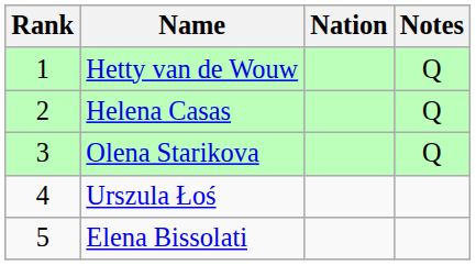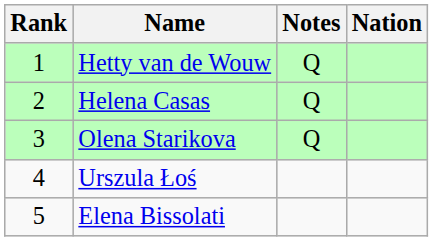 <table class="wikitable sortable" style="text-align:center">
 <tr>
 <th>Rank</th>
 <th>Name</th>
+<th>Notes</th>
 <th>Nation</th>
-<th>Notes</th>
 </tr>
 <tr bgcolor=bbffbb>
 <td>1</td>
 <td align=left><a href='#'>Hetty van de Wouw</a></td>
+<td>Q</td>
 <td align=left></td>
-<td>Q</td>
 </tr>
 <tr bgcolor=bbffbb>
 <td>2</td>
 <td align=left><a href='#'>Helena Casas</a></td>
+<td>Q</td>
 <td align=left></td>
-<td>Q</td>
 </tr>
 <tr bgcolor=bbffbb>
 <td>3</td>
 <td align=left><a href='#'>Olena Starikova</a></td>
+<td>Q</td>
 <td align=left></td>
-<td>Q</td>
 </tr>
 <tr>
 <td>4</td>
 <td align=left><a href='#'>Urszula Łoś</a></td>
+<td></td>
 <td align=left></td>
-<td></td>
 </tr>
 <tr>
 <td>5</td>
 <td align=left><a href='#'>Elena Bissolati</a></td>
+<td></td>
 <td align=left></td>
-<td></td>
 </tr>
 </table>
